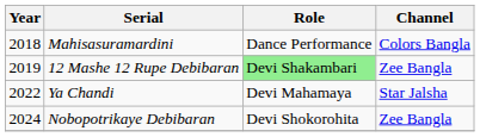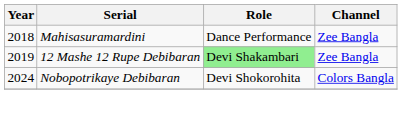 <table class="wikitable sortable">
 <tr>
 <th>Year</th>
 <th>Serial</th>
 <th>Role</th>
 <th>Channel</th>
 </tr>
 <tr>
 <td>2018</td>
 <td><em>Mahisasuramardini</em></td>
 <td>Dance Performance</td>
-<td><a href='#'>Colors Bangla</a></td>
+<td><a href='#'>Zee Bangla</a></td>
 </tr>
 <tr>
 <td>2019</td>
 <td><em>12 Mashe 12 Rupe Debibaran</em></td>
 <td style="background: lightgreen;">Devi Shakambari</td>
 <td><a href='#'>Zee Bangla</a></td>
 </tr>
 <tr>
-<td>2022</td>
-<td><em>Ya Chandi</em></td>
-<td>Devi Mahamaya</td>
-<td><a href='#'>Star Jalsha</a></td>
-</tr>
-<tr>
 <td>2024</td>
 <td><em>Nobopotrikaye Debibaran</em></td>
 <td>Devi Shokorohita</td>
-<td><a href='#'>Zee Bangla</a></td>
+<td><a href='#'>Colors Bangla</a></td>
 </tr>
 <tr>
 </tr>
 </table>
